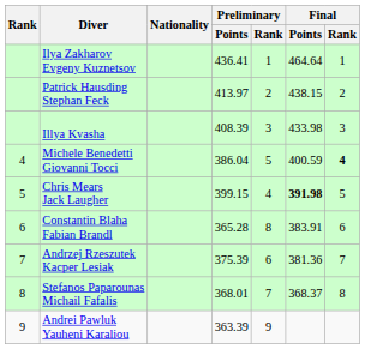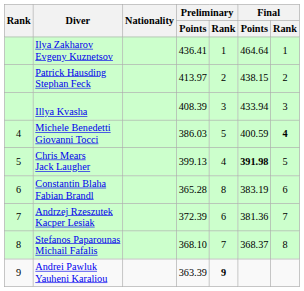 <table class="wikitable sortable" style="text-align:center">
 <tr>
 <th rowspan=2>Rank</th>
 <th rowspan=2>Diver</th>
 <th rowspan=2>Nationality</th>
 <th colspan="2">Preliminary</th>
 <th colspan="2">Final</th>
 </tr>
 <tr>
 <th>Points</th>
 <th>Rank</th>
 <th>Points</th>
 <th>Rank</th>
 </tr>
 <tr bgcolor=ccffcc>
 <td></td>
 <td align=left><a href='#'>Ilya Zakharov</a><br><a href='#'>Evgeny Kuznetsov</a></td>
 <td align=left></td>
 <td>436.41</td>
 <td>1</td>
 <td>464.64</td>
 <td>1</td>
 </tr>
 <tr bgcolor=ccffcc>
 <td></td>
 <td align=left><a href='#'>Patrick Hausding</a><br><a href='#'>Stephan Feck</a></td>
 <td align=left></td>
 <td>413.97</td>
 <td>2</td>
 <td>438.15</td>
 <td>2</td>
 </tr>
 <tr bgcolor=ccffcc>
 <td></td>
 <td align=left><br><a href='#'>Illya Kvasha</a></td>
 <td align=left></td>
 <td>408.39</td>
 <td>3</td>
-<td>433.98</td>
+<td>433.94</td>
 <td>3</td>
 </tr>
 <tr bgcolor=ccffcc>
 <td>4</td>
 <td align=left><a href='#'>Michele Benedetti</a><br><a href='#'>Giovanni Tocci</a></td>
 <td align=left></td>
-<td>386.04</td>
+<td>386.03</td>
 <td>5</td>
 <td>400.59</td>
 <td><strong>4</strong></td>
 </tr>
 <tr bgcolor=ccffcc>
 <td>5</td>
 <td align=left><a href='#'>Chris Mears</a><br><a href='#'>Jack Laugher</a></td>
 <td align=left></td>
-<td>399.15</td>
+<td>399.13</td>
 <td>4</td>
 <td><strong>391.98</strong></td>
 <td>5</td>
 </tr>
 <tr bgcolor=ccffcc>
 <td>6</td>
 <td align=left><a href='#'>Constantin Blaha</a><br><a href='#'>Fabian Brandl</a></td>
 <td align=left></td>
 <td>365.28</td>
 <td>8</td>
-<td>383.91</td>
+<td>383.19</td>
 <td>6</td>
 </tr>
 <tr bgcolor=ccffcc>
 <td>7</td>
 <td align=left><a href='#'>Andrzej Rzeszutek</a><br><a href='#'>Kacper Lesiak</a></td>
 <td align=left></td>
-<td>375.39</td>
+<td>372.39</td>
 <td>6</td>
 <td>381.36</td>
 <td>7</td>
 </tr>
 <tr bgcolor=ccffcc>
 <td>8</td>
 <td align=left><a href='#'>Stefanos Paparounas</a><br><a href='#'>Michail Fafalis</a></td>
 <td align=left></td>
-<td>368.01</td>
+<td>368.10</td>
 <td>7</td>
 <td>368.37</td>
 <td>8</td>
 </tr>
 <tr>
 <td>9</td>
 <td align=left><a href='#'>Andrei Pawluk</a><br><a href='#'>Yauheni Karaliou</a></td>
 <td align=left></td>
 <td>363.39</td>
-<td>9</td>
+<td><strong>9</strong></td>
 <td></td>
 <td></td>
 </tr>
 </table>
